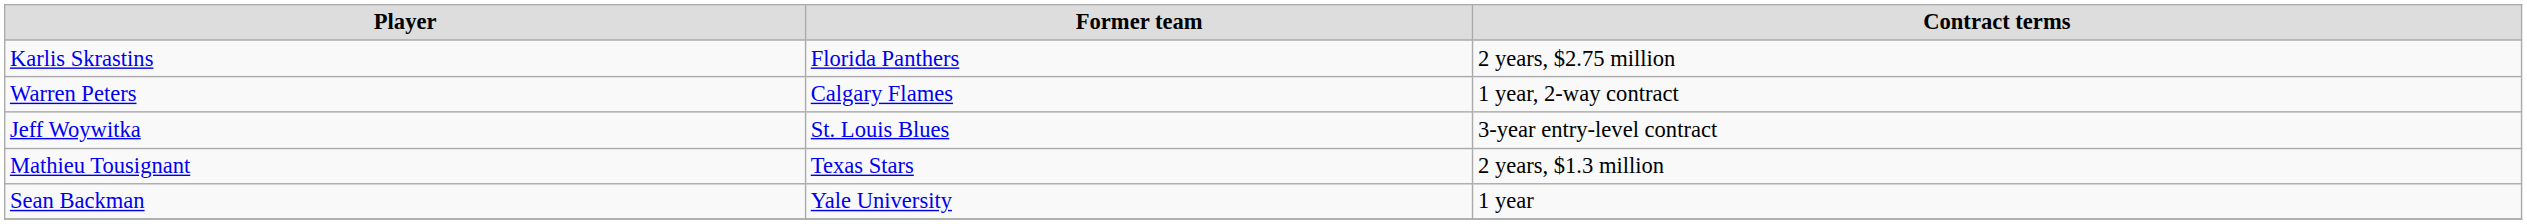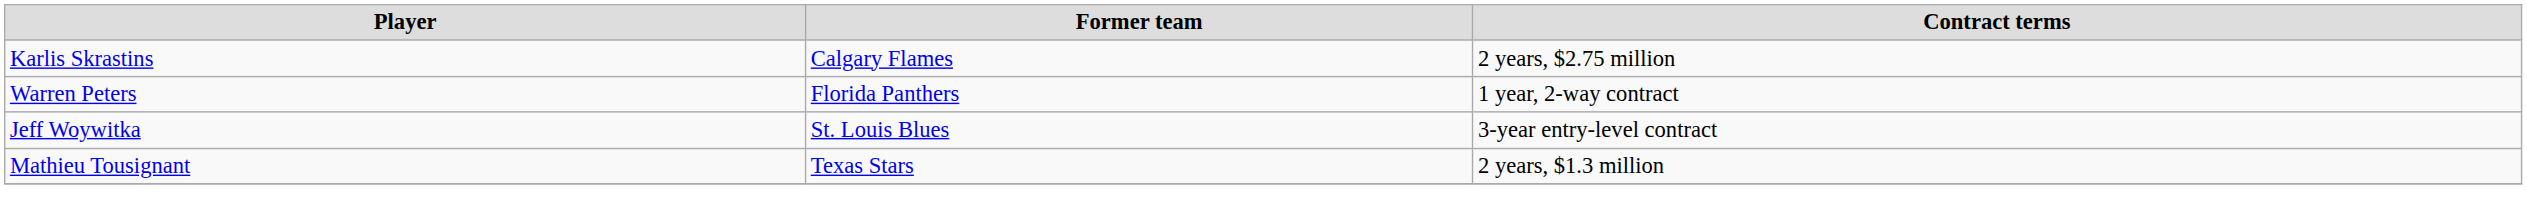 <table class="wikitable" width=90%>
 <tr align="center"  bgcolor="#dddddd">
 <td><strong>Player</strong></td>
 <td><strong>Former team</strong></td>
 <td><strong>Contract terms</strong></td>
 </tr>
 <tr>
 <td><a href='#'>Karlis Skrastins</a></td>
-<td><a href='#'>Florida Panthers</a></td>
+<td><a href='#'>Calgary Flames</a></td>
 <td>2 years, $2.75 million</td>
 </tr>
 <tr>
 <td><a href='#'>Warren Peters</a></td>
-<td><a href='#'>Calgary Flames</a></td>
+<td><a href='#'>Florida Panthers</a></td>
 <td>1 year, 2-way contract</td>
 </tr>
 <tr>
 <td><a href='#'>Jeff Woywitka</a></td>
 <td><a href='#'>St. Louis Blues</a></td>
 <td>3-year entry-level contract</td>
 </tr>
 <tr>
 <td><a href='#'>Mathieu Tousignant</a></td>
 <td><a href='#'>Texas Stars</a></td>
 <td>2 years, $1.3 million</td>
 </tr>
 <tr>
-<td><a href='#'>Sean Backman</a></td>
-<td><a href='#'>Yale University</a></td>
-<td>1 year</td>
-</tr>
-<tr>
 </tr>
 </table>
